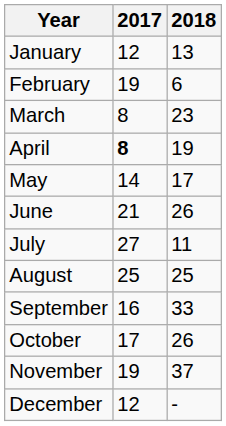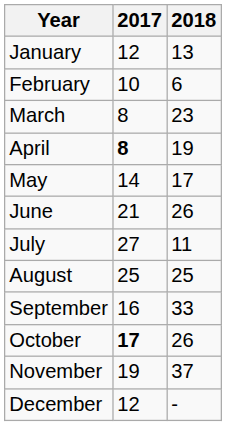 <table class="wikitable">
 <tr>
 <th>Year</th>
 <th>2017</th>
 <th>2018</th>
 </tr>
 <tr>
 <td>January</td>
 <td>12</td>
 <td>13</td>
 </tr>
 <tr>
 <td>February</td>
-<td>19</td>
+<td>10</td>
 <td>6</td>
 </tr>
 <tr>
 <td>March</td>
 <td>8</td>
 <td>23</td>
 </tr>
 <tr>
 <td>April</td>
 <td><strong>8</strong></td>
 <td>19</td>
 </tr>
 <tr>
 <td>May</td>
 <td>14</td>
 <td>17</td>
 </tr>
 <tr>
 <td>June</td>
 <td>21</td>
 <td>26</td>
 </tr>
 <tr>
 <td>July</td>
 <td>27</td>
 <td>11</td>
 </tr>
 <tr>
 <td>August</td>
 <td>25</td>
 <td>25</td>
 </tr>
 <tr>
 <td>September</td>
 <td>16</td>
 <td>33</td>
 </tr>
 <tr>
 <td>October</td>
-<td>17</td>
+<td><strong>17</strong></td>
 <td>26</td>
 </tr>
 <tr>
 <td>November</td>
 <td>19</td>
 <td>37</td>
 </tr>
 <tr>
 <td>December</td>
 <td>12</td>
 <td>-</td>
 </tr>
 </table>
